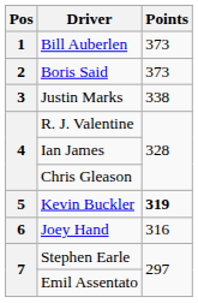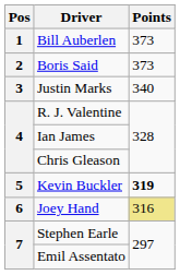 <table class="wikitable" style="font-size:85%;">
 <tr>
 <th>Pos</th>
 <th>Driver</th>
 <th>Points</th>
 </tr>
 <tr>
 <th>1</th>
 <td> <a href='#'>Bill Auberlen</a></td>
 <td>373</td>
 </tr>
 <tr>
 <th>2</th>
 <td> <a href='#'>Boris Said</a></td>
 <td>373</td>
 </tr>
 <tr>
 <th>3</th>
 <td> Justin Marks</td>
-<td>338</td>
+<td>340</td>
 </tr>
 <tr>
 <th rowspan=3>4</th>
 <td> R. J. Valentine</td>
 <td rowspan=3>328</td>
 </tr>
 <tr>
 <td> Ian James</td>
 </tr>
 <tr>
 <td> Chris Gleason</td>
 </tr>
 <tr>
 <th>5</th>
 <td> <a href='#'>Kevin Buckler</a></td>
 <td><strong>319</strong></td>
 </tr>
 <tr>
 <th>6</th>
 <td> <a href='#'>Joey Hand</a></td>
-<td>316</td>
+<td style="background: khaki;">316</td>
 </tr>
 <tr>
 <th rowspan=2>7</th>
 <td> Stephen Earle</td>
 <td rowspan=2>297</td>
 </tr>
 <tr>
 <td> Emil Assentato</td>
 </tr>
 </table>
